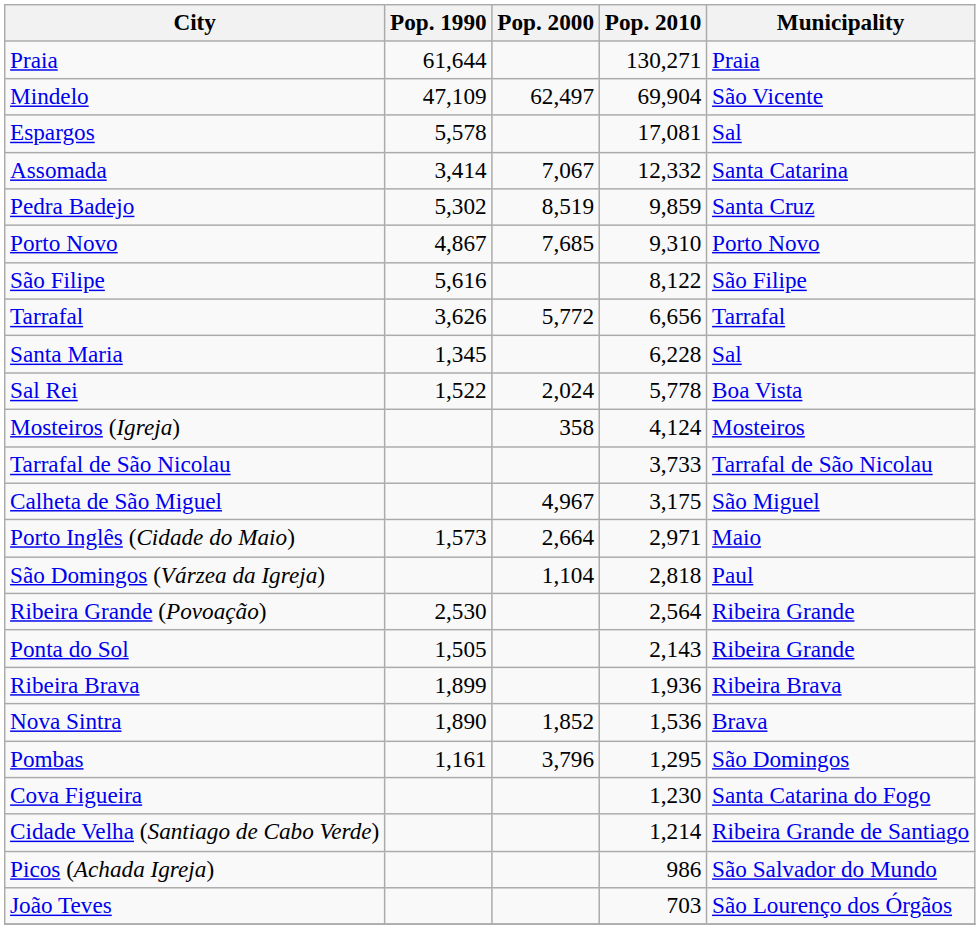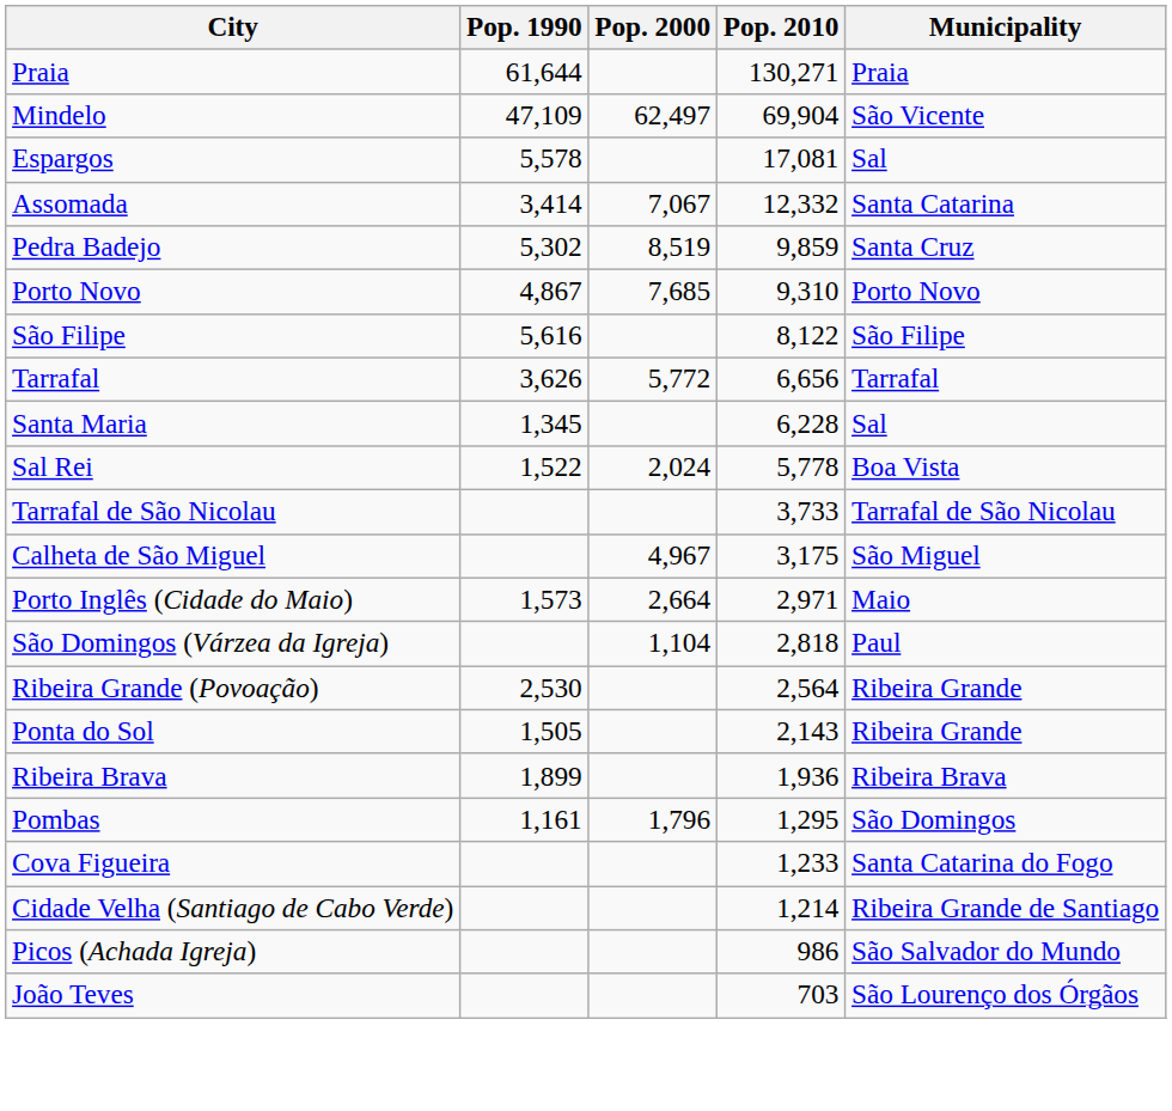 <table class="wikitable sortable">
 <tr>
 <th>City</th>
 <th>Pop. 1990</th>
 <th>Pop. 2000</th>
 <th>Pop. 2010</th>
 <th>Municipality</th>
 </tr>
 <tr ---->
 <td><a href='#'>Praia</a></td>
 <td align=right>61,644</td>
 <td align=right></td>
 <td align=right>130,271</td>
 <td><a href='#'>Praia</a></td>
 </tr>
 <tr ---->
 <td><a href='#'>Mindelo</a></td>
 <td align=right>47,109</td>
 <td align=right>62,497</td>
 <td align=right>69,904</td>
 <td><a href='#'>São Vicente</a></td>
 </tr>
 <tr>
 <td><a href='#'>Espargos</a></td>
 <td align=right>5,578</td>
 <td align=right></td>
 <td align=right>17,081</td>
 <td><a href='#'>Sal</a></td>
 </tr>
 <tr ---->
 <td><a href='#'>Assomada</a></td>
 <td align=right>3,414</td>
 <td align=right>7,067</td>
 <td align=right>12,332</td>
 <td><a href='#'>Santa Catarina</a></td>
 </tr>
 <tr>
 <td><a href='#'>Pedra Badejo</a></td>
 <td align=right>5,302</td>
 <td align=right>8,519</td>
 <td align=right>9,859</td>
 <td><a href='#'>Santa Cruz</a></td>
 </tr>
 <tr ---->
 <td><a href='#'>Porto Novo</a></td>
 <td align=right>4,867</td>
 <td align=right>7,685</td>
 <td align=right>9,310</td>
 <td><a href='#'>Porto Novo</a></td>
 </tr>
 <tr ---->
 <td><a href='#'>São Filipe</a></td>
 <td align=right>5,616</td>
 <td align=right></td>
 <td align=right>8,122</td>
 <td><a href='#'>São Filipe</a></td>
 </tr>
 <tr>
 <td><a href='#'>Tarrafal</a></td>
 <td align=right>3,626</td>
 <td align=right>5,772</td>
 <td align=right>6,656</td>
 <td><a href='#'>Tarrafal</a></td>
 </tr>
 <tr>
 <td><a href='#'>Santa Maria</a></td>
 <td align=right>1,345</td>
 <td align=right></td>
 <td align=right>6,228</td>
 <td><a href='#'>Sal</a></td>
 </tr>
 <tr>
 <td><a href='#'>Sal Rei</a></td>
 <td align=right>1,522</td>
 <td align=right>2,024</td>
 <td align=right>5,778</td>
 <td><a href='#'>Boa Vista</a></td>
 </tr>
 <tr>
-<td><a href='#'>Mosteiros</a> (<em>Igreja</em>)</td>
-<td align=right></td>
-<td align=right>358</td>
-<td align=right>4,124</td>
-<td><a href='#'>Mosteiros</a></td>
-</tr>
-<tr>
 <td><a href='#'>Tarrafal de São Nicolau</a></td>
 <td align=right></td>
 <td align=right></td>
 <td align=right>3,733</td>
 <td><a href='#'>Tarrafal de São Nicolau</a></td>
 </tr>
 <tr>
 <td><a href='#'>Calheta de São Miguel</a></td>
 <td align=right></td>
 <td align=right>4,967</td>
 <td align=right>3,175</td>
 <td><a href='#'>São Miguel</a></td>
 </tr>
 <tr>
 <td><a href='#'>Porto Inglês</a> (<em>Cidade do Maio</em>)</td>
 <td align=right>1,573</td>
 <td align=right>2,664</td>
 <td align=right>2,971</td>
 <td><a href='#'>Maio</a></td>
 </tr>
 <tr>
 <td><a href='#'>São Domingos</a> (<em>Várzea da Igreja</em>)</td>
 <td align=right></td>
 <td align=right>1,104</td>
 <td align=right>2,818</td>
 <td><a href='#'>Paul</a></td>
 </tr>
 <tr>
 <td><a href='#'>Ribeira Grande</a> (<em>Povoação</em>)</td>
 <td align=right>2,530</td>
 <td align=right></td>
 <td align=right>2,564</td>
 <td><a href='#'>Ribeira Grande</a></td>
 </tr>
 <tr>
 <td><a href='#'>Ponta do Sol</a></td>
 <td align=right>1,505</td>
 <td align=right></td>
 <td align=right>2,143</td>
 <td><a href='#'>Ribeira Grande</a></td>
 </tr>
 <tr>
 <td><a href='#'>Ribeira Brava</a></td>
 <td align=right>1,899</td>
 <td align=right></td>
 <td align=right>1,936</td>
 <td><a href='#'>Ribeira Brava</a></td>
 </tr>
 <tr>
-<td><a href='#'>Nova Sintra</a></td>
-<td align=right>1,890</td>
-<td align=right>1,852</td>
-<td align=right>1,536</td>
-<td><a href='#'>Brava</a></td>
-</tr>
-<tr>
 <td><a href='#'>Pombas</a></td>
 <td align=right>1,161</td>
-<td align=right>3,796</td>
+<td align=right>1,796</td>
 <td align=right>1,295</td>
 <td><a href='#'>São Domingos</a></td>
 </tr>
 <tr>
 <td><a href='#'>Cova Figueira</a></td>
 <td align=right></td>
 <td align=right></td>
-<td align=right>1,230</td>
+<td align=right>1,233</td>
 <td><a href='#'>Santa Catarina do Fogo</a></td>
 </tr>
 <tr>
 <td><a href='#'>Cidade Velha</a> (<em>Santiago de Cabo Verde</em>)</td>
 <td align=right></td>
 <td align=right></td>
 <td align=right>1,214</td>
 <td><a href='#'>Ribeira Grande de Santiago</a></td>
 </tr>
 <tr>
 <td><a href='#'>Picos</a> (<em>Achada Igreja</em>)</td>
 <td align=right></td>
 <td align=right></td>
 <td align=right>986</td>
 <td><a href='#'>São Salvador do Mundo</a></td>
 </tr>
 <tr>
 <td><a href='#'>João Teves</a></td>
 <td align=right></td>
 <td align=right></td>
 <td align=right>703</td>
 <td><a href='#'>São Lourenço dos Órgãos</a></td>
 </tr>
 <tr>
 </tr>
 </table>
